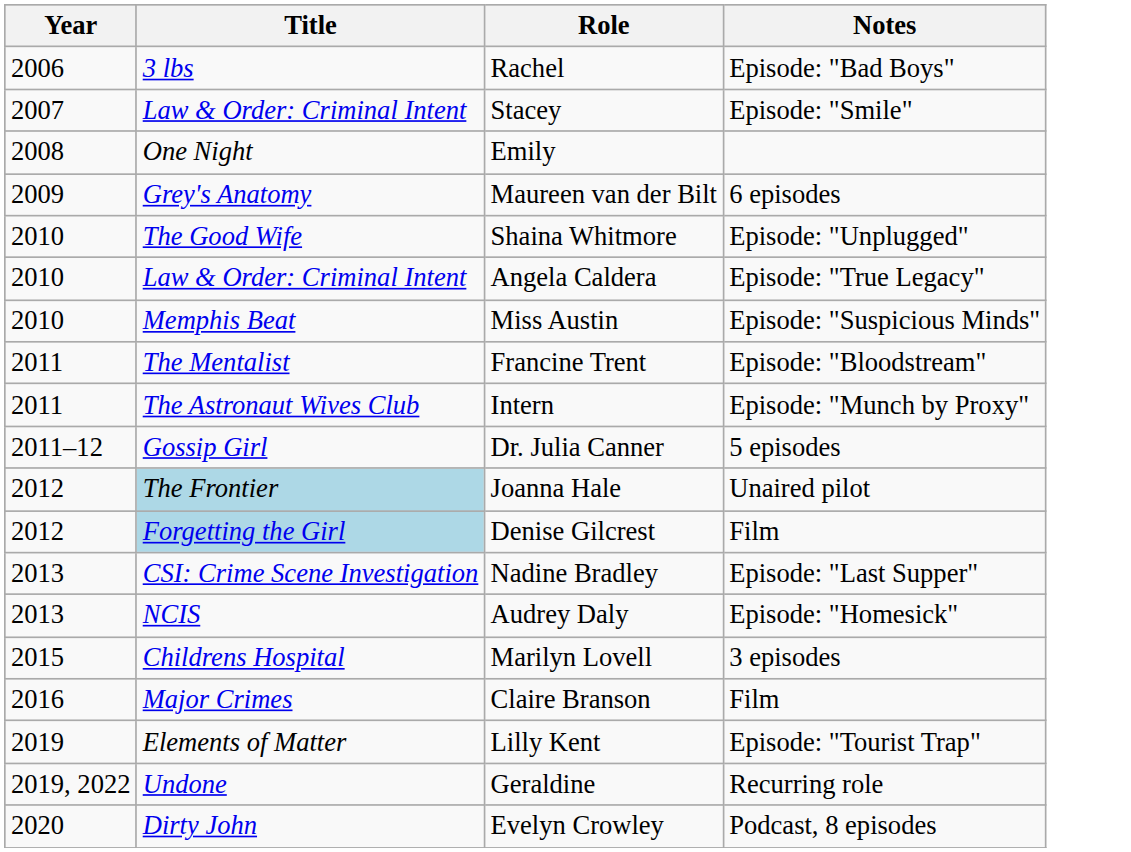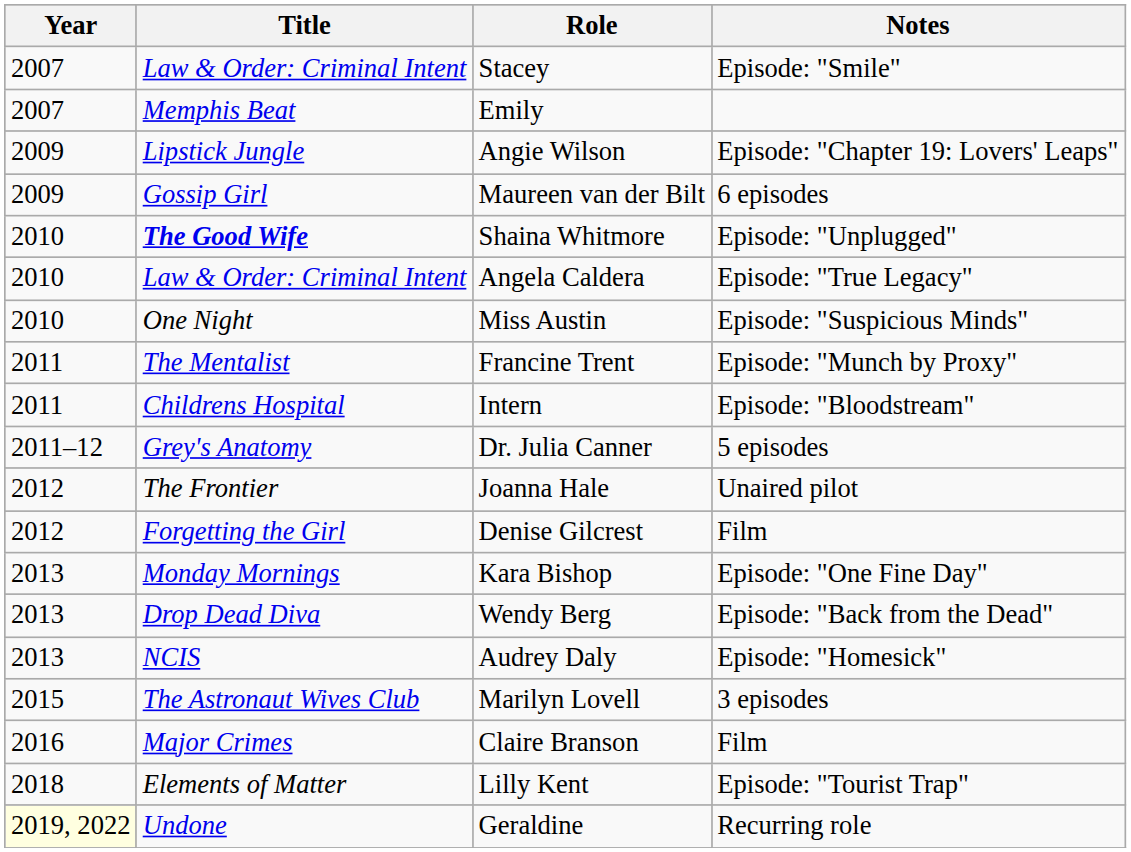 <table class="wikitable sortable">
 <tr>
 <th>Year</th>
 <th>Title</th>
 <th>Role</th>
 <th class="unsortable">Notes</th>
 </tr>
 <tr>
-<td>2006</td>
-<td><em><a href='#'>3 lbs</a></em></td>
-<td>Rachel</td>
-<td>Episode: "Bad Boys"</td>
-</tr>
-<tr>
 <td>2007</td>
 <td><em><a href='#'>Law & Order: Criminal Intent</a></em></td>
 <td>Stacey</td>
 <td>Episode: "Smile"</td>
 </tr>
 <tr>
-<td>2008</td>
-<td><em>One Night</em></td>
+<td>2007</td>
+<td><em><a href='#'>Memphis Beat</a></em></td>
 <td>Emily</td>
 <td></td>
 </tr>
 <tr>
 <td>2009</td>
-<td><em><a href='#'>Grey's Anatomy</a></em></td>
+<td><em><a href='#'>Lipstick Jungle</a></em></td>
+<td>Angie Wilson</td>
+<td>Episode: "Chapter 19: Lovers' Leaps"</td>
+</tr>
+<tr>
+<td>2009</td>
+<td><em><a href='#'>Gossip Girl</a></em></td>
 <td>Maureen van der Bilt</td>
 <td>6 episodes</td>
 </tr>
 <tr>
 <td>2010</td>
-<td><em><a href='#'>The Good Wife</a></em></td>
+<td><strong><em><a href='#'>The Good Wife</a></em></strong></td>
 <td>Shaina Whitmore</td>
 <td>Episode: "Unplugged"</td>
 </tr>
 <tr>
 <td>2010</td>
 <td><em><a href='#'>Law & Order: Criminal Intent</a></em></td>
 <td>Angela Caldera</td>
 <td>Episode: "True Legacy"</td>
 </tr>
 <tr>
 <td>2010</td>
-<td><em><a href='#'>Memphis Beat</a></em></td>
+<td><em>One Night</em></td>
 <td>Miss Austin</td>
 <td>Episode: "Suspicious Minds"</td>
 </tr>
 <tr>
 <td>2011</td>
 <td><em><a href='#'>The Mentalist</a></em></td>
 <td>Francine Trent</td>
+<td>Episode: "Munch by Proxy"</td>
+</tr>
+<tr>
+<td>2011</td>
+<td><em><a href='#'>Childrens Hospital</a></em></td>
+<td>Intern</td>
 <td>Episode: "Bloodstream"</td>
 </tr>
 <tr>
-<td>2011</td>
-<td><em><a href='#'>The Astronaut Wives Club</a></em></td>
-<td>Intern</td>
-<td>Episode: "Munch by Proxy"</td>
-</tr>
-<tr>
 <td>2011–12</td>
-<td><em><a href='#'>Gossip Girl</a></em></td>
+<td><em><a href='#'>Grey's Anatomy</a></em></td>
 <td>Dr. Julia Canner</td>
 <td>5 episodes</td>
 </tr>
 <tr>
 <td>2012</td>
-<td style="background: lightblue;"><em>The Frontier</em></td>
+<td><em>The Frontier</em></td>
 <td>Joanna Hale</td>
 <td>Unaired pilot</td>
 </tr>
 <tr>
 <td>2012</td>
-<td style="background: lightblue;"><em><a href='#'>Forgetting the Girl</a></em></td>
+<td><em><a href='#'>Forgetting the Girl</a></em></td>
 <td>Denise Gilcrest</td>
 <td>Film</td>
 </tr>
 <tr>
 <td>2013</td>
-<td><em><a href='#'>CSI: Crime Scene Investigation</a></em></td>
-<td>Nadine Bradley</td>
-<td>Episode: "Last Supper"</td>
+<td><em><a href='#'>Monday Mornings</a></em></td>
+<td>Kara Bishop</td>
+<td>Episode: "One Fine Day"</td>
+</tr>
+<tr>
+<td>2013</td>
+<td><em><a href='#'>Drop Dead Diva</a></em></td>
+<td>Wendy Berg</td>
+<td>Episode: "Back from the Dead"</td>
 </tr>
 <tr>
 <td>2013</td>
 <td><em><a href='#'>NCIS</a></em></td>
 <td>Audrey Daly</td>
 <td>Episode: "Homesick"</td>
 </tr>
 <tr>
 <td>2015</td>
-<td><em><a href='#'>Childrens Hospital</a></em></td>
+<td><em><a href='#'>The Astronaut Wives Club</a></em></td>
 <td>Marilyn Lovell</td>
 <td>3 episodes</td>
 </tr>
 <tr>
 <td>2016</td>
 <td><em><a href='#'>Major Crimes</a></em></td>
 <td>Claire Branson</td>
 <td>Film</td>
 </tr>
 <tr>
-<td>2019</td>
+<td>2018</td>
 <td><em>Elements of Matter</em></td>
 <td>Lilly Kent</td>
 <td>Episode: "Tourist Trap"</td>
 </tr>
 <tr>
-<td>2019, 2022</td>
+<td style="background: lightyellow;">2019, 2022</td>
 <td><em><a href='#'>Undone</a></em></td>
 <td>Geraldine</td>
 <td>Recurring role</td>
 </tr>
 <tr>
-<td>2020</td>
-<td><em><a href='#'>Dirty John</a></em></td>
-<td>Evelyn Crowley</td>
-<td>Podcast, 8 episodes</td>
-</tr>
-<tr>
 </tr>
 </table>
